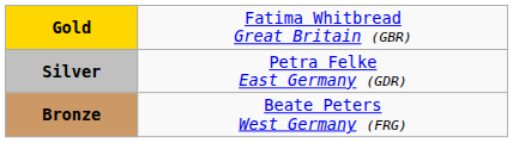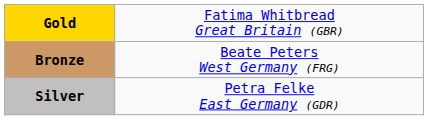 <table class="wikitable" style=" text-align:center; font-size:110%;" width="35%">
 <tr>
 <td bgcolor="gold"><strong>Gold</strong></td>
 <td> <a href='#'>Fatima Whitbread</a><br><em><a href='#'>Great Britain</a> <small>(GBR)</small></em></td>
 </tr>
 <tr>
+<td bgcolor="CC9966"><strong>Bronze</strong></td>
+<td> <a href='#'>Beate Peters</a><br><em><a href='#'>West Germany</a> <small>(FRG)</small></em></td>
+</tr>
+<tr>
 <td bgcolor="silver"><strong>Silver</strong></td>
 <td> <a href='#'>Petra Felke</a><br><em><a href='#'>East Germany</a> <small>(GDR)</small></em></td>
 </tr>
-<tr>
-<td bgcolor="CC9966"><strong>Bronze</strong></td>
-<td> <a href='#'>Beate Peters</a><br><em><a href='#'>West Germany</a> <small>(FRG)</small></em></td>
-</tr>
 </table>
